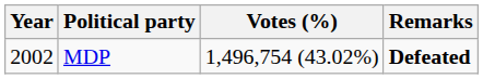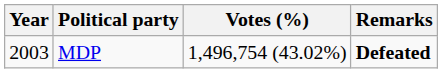 <table class="wikitable">
 <tr>
 <th>Year</th>
 <th>Political party</th>
 <th>Votes (%)</th>
 <th>Remarks</th>
 </tr>
 <tr>
-<td>2002</td>
+<td>2003</td>
 <td><a href='#'>MDP</a></td>
 <td>1,496,754 (43.02%)</td>
 <td><strong>Defeated</strong></td>
 </tr>
 </table>
